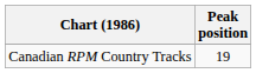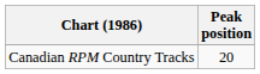 <table class="wikitable sortable">
 <tr>
 <th align="left">Chart (1986)</th>
 <th align="center">Peak<br>position</th>
 </tr>
 <tr>
 </tr>
 <tr>
 <td align="left">Canadian <em>RPM</em> Country Tracks</td>
-<td align="center">19</td>
+<td align="center">20</td>
 </tr>
 </table>
